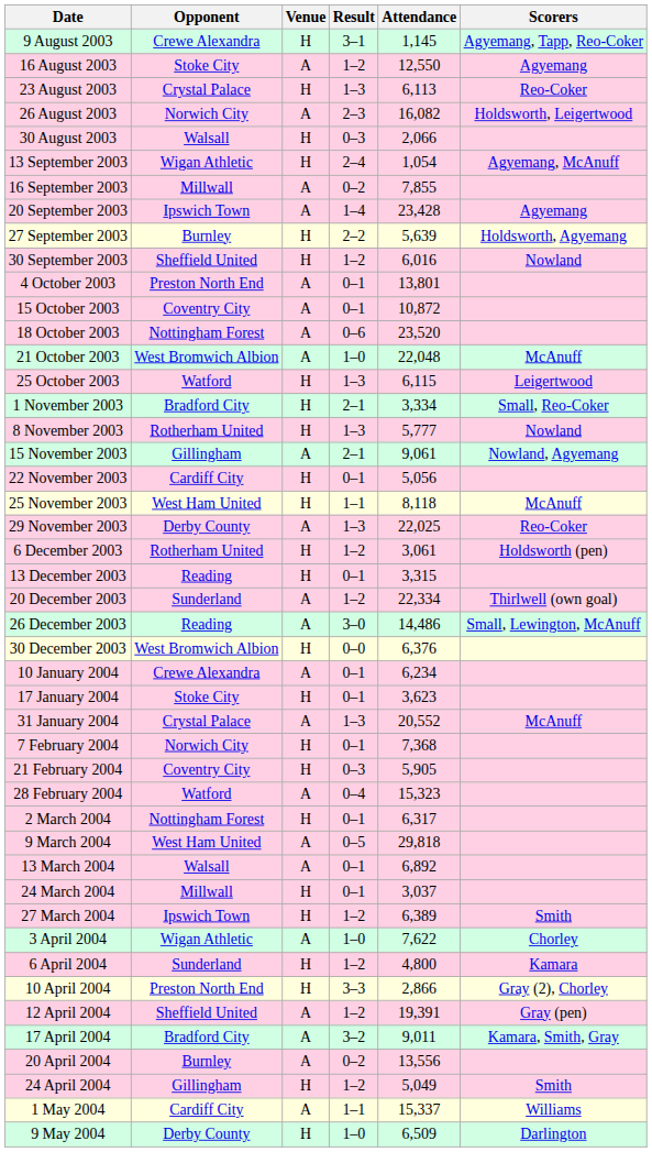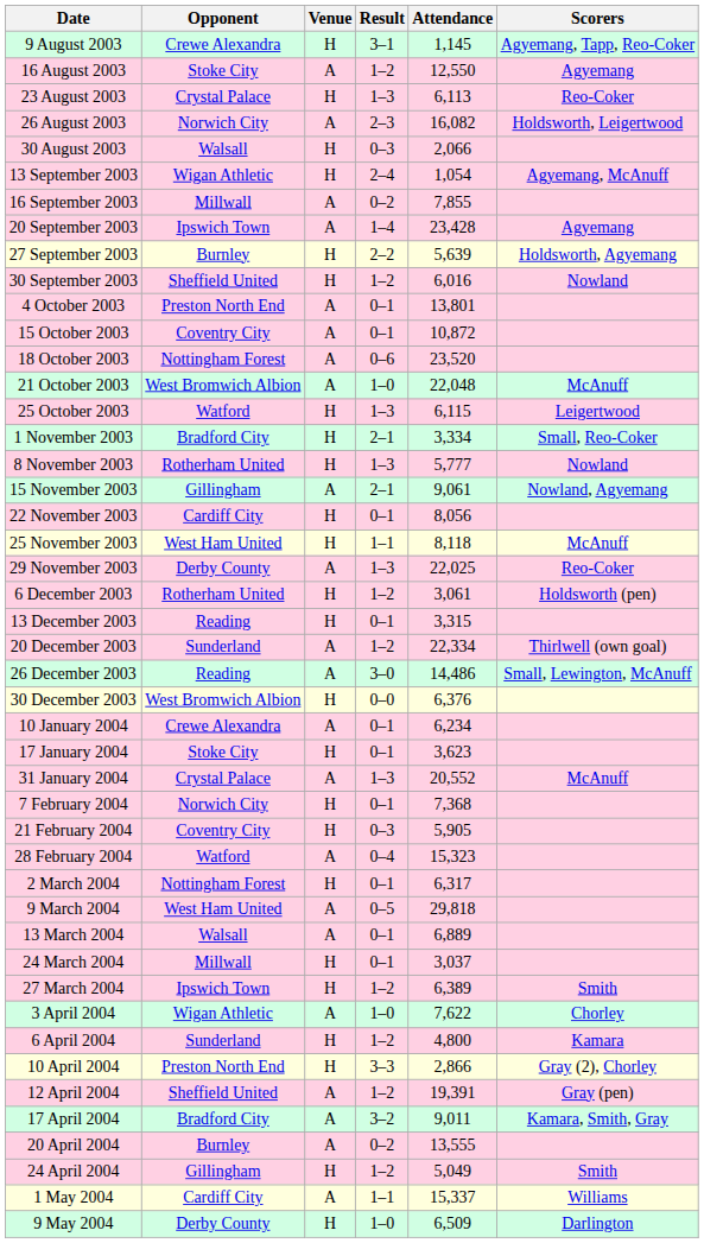 <table class="wikitable sortable" style="font-size:100%; text-align:center">
 <tr>
 <th>Date</th>
 <th>Opponent</th>
 <th>Venue</th>
 <th>Result</th>
 <th>Attendance</th>
 <th>Scorers</th>
 </tr>
 <tr style="background-color: #d0ffe3;">
 <td>9 August 2003</td>
 <td><a href='#'>Crewe Alexandra</a></td>
 <td>H</td>
 <td>3–1</td>
 <td>1,145</td>
 <td><a href='#'>Agyemang</a>, <a href='#'>Tapp</a>, <a href='#'>Reo-Coker</a></td>
 </tr>
 <tr style="background-color: #ffd0e3;">
 <td>16 August 2003</td>
 <td><a href='#'>Stoke City</a></td>
 <td>A</td>
 <td>1–2</td>
 <td>12,550</td>
 <td><a href='#'>Agyemang</a></td>
 </tr>
 <tr style="background-color: #ffd0e3;">
 <td>23 August 2003</td>
 <td><a href='#'>Crystal Palace</a></td>
 <td>H</td>
 <td>1–3</td>
 <td>6,113</td>
 <td><a href='#'>Reo-Coker</a></td>
 </tr>
 <tr style="background-color: #ffd0e3;">
 <td>26 August 2003</td>
 <td><a href='#'>Norwich City</a></td>
 <td>A</td>
 <td>2–3</td>
 <td>16,082</td>
 <td><a href='#'>Holdsworth</a>, <a href='#'>Leigertwood</a></td>
 </tr>
 <tr style="background-color: #ffd0e3;">
 <td>30 August 2003</td>
 <td><a href='#'>Walsall</a></td>
 <td>H</td>
 <td>0–3</td>
 <td>2,066</td>
 <td></td>
 </tr>
 <tr style="background-color: #ffd0e3;">
 <td>13 September 2003</td>
 <td><a href='#'>Wigan Athletic</a></td>
 <td>H</td>
 <td>2–4</td>
 <td>1,054</td>
 <td><a href='#'>Agyemang</a>, <a href='#'>McAnuff</a></td>
 </tr>
 <tr style="background-color: #ffd0e3;">
 <td>16 September 2003</td>
 <td><a href='#'>Millwall</a></td>
 <td>A</td>
 <td>0–2</td>
 <td>7,855</td>
 <td></td>
 </tr>
 <tr style="background-color: #ffd0e3;">
 <td>20 September 2003</td>
 <td><a href='#'>Ipswich Town</a></td>
 <td>A</td>
 <td>1–4</td>
 <td>23,428</td>
 <td><a href='#'>Agyemang</a></td>
 </tr>
 <tr style="background-color: #ffffdd;">
 <td>27 September 2003</td>
 <td><a href='#'>Burnley</a></td>
 <td>H</td>
 <td>2–2</td>
 <td>5,639</td>
 <td><a href='#'>Holdsworth</a>, <a href='#'>Agyemang</a></td>
 </tr>
 <tr style="background-color: #ffd0e3;">
 <td>30 September 2003</td>
 <td><a href='#'>Sheffield United</a></td>
 <td>H</td>
 <td>1–2</td>
 <td>6,016</td>
 <td><a href='#'>Nowland</a></td>
 </tr>
 <tr style="background-color: #ffd0e3;">
 <td>4 October 2003</td>
 <td><a href='#'>Preston North End</a></td>
 <td>A</td>
 <td>0–1</td>
 <td>13,801</td>
 <td></td>
 </tr>
 <tr style="background-color: #ffd0e3;">
 <td>15 October 2003</td>
 <td><a href='#'>Coventry City</a></td>
 <td>A</td>
 <td>0–1</td>
 <td>10,872</td>
 <td></td>
 </tr>
 <tr style="background-color: #ffd0e3;">
 <td>18 October 2003</td>
 <td><a href='#'>Nottingham Forest</a></td>
 <td>A</td>
 <td>0–6</td>
 <td>23,520</td>
 <td></td>
 </tr>
 <tr style="background-color: #d0ffe3;">
 <td>21 October 2003</td>
 <td><a href='#'>West Bromwich Albion</a></td>
 <td>A</td>
 <td>1–0</td>
 <td>22,048</td>
 <td><a href='#'>McAnuff</a></td>
 </tr>
 <tr style="background-color: #ffd0e3;">
 <td>25 October 2003</td>
 <td><a href='#'>Watford</a></td>
 <td>H</td>
 <td>1–3</td>
 <td>6,115</td>
 <td><a href='#'>Leigertwood</a></td>
 </tr>
 <tr style="background-color: #d0ffe3;">
 <td>1 November 2003</td>
 <td><a href='#'>Bradford City</a></td>
 <td>H</td>
 <td>2–1</td>
 <td>3,334</td>
 <td><a href='#'>Small</a>, <a href='#'>Reo-Coker</a></td>
 </tr>
 <tr style="background-color: #ffd0e3;">
 <td>8 November 2003</td>
 <td><a href='#'>Rotherham United</a></td>
 <td>H</td>
 <td>1–3</td>
 <td>5,777</td>
 <td><a href='#'>Nowland</a></td>
 </tr>
 <tr style="background-color: #d0ffe3;">
 <td>15 November 2003</td>
 <td><a href='#'>Gillingham</a></td>
 <td>A</td>
 <td>2–1</td>
 <td>9,061</td>
 <td><a href='#'>Nowland</a>, <a href='#'>Agyemang</a></td>
 </tr>
 <tr style="background-color: #ffd0e3;">
 <td>22 November 2003</td>
 <td><a href='#'>Cardiff City</a></td>
 <td>H</td>
 <td>0–1</td>
-<td>5,056</td>
+<td>8,056</td>
 <td></td>
 </tr>
 <tr style="background-color: #ffffdd;">
 <td>25 November 2003</td>
 <td><a href='#'>West Ham United</a></td>
 <td>H</td>
 <td>1–1</td>
 <td>8,118</td>
 <td><a href='#'>McAnuff</a></td>
 </tr>
 <tr style="background-color: #ffd0e3;">
 <td>29 November 2003</td>
 <td><a href='#'>Derby County</a></td>
 <td>A</td>
 <td>1–3</td>
 <td>22,025</td>
 <td><a href='#'>Reo-Coker</a></td>
 </tr>
 <tr style="background-color: #ffd0e3;">
 <td>6 December 2003</td>
 <td><a href='#'>Rotherham United</a></td>
 <td>H</td>
 <td>1–2</td>
 <td>3,061</td>
 <td><a href='#'>Holdsworth</a> (pen)</td>
 </tr>
 <tr style="background-color: #ffd0e3;">
 <td>13 December 2003</td>
 <td><a href='#'>Reading</a></td>
 <td>H</td>
 <td>0–1</td>
 <td>3,315</td>
 <td></td>
 </tr>
 <tr style="background-color: #ffd0e3;">
 <td>20 December 2003</td>
 <td><a href='#'>Sunderland</a></td>
 <td>A</td>
 <td>1–2</td>
 <td>22,334</td>
 <td><a href='#'>Thirlwell</a> (own goal)</td>
 </tr>
 <tr style="background-color: #d0ffe3;">
 <td>26 December 2003</td>
 <td><a href='#'>Reading</a></td>
 <td>A</td>
 <td>3–0</td>
 <td>14,486</td>
 <td><a href='#'>Small</a>, <a href='#'>Lewington</a>, <a href='#'>McAnuff</a></td>
 </tr>
 <tr style="background-color: #ffffdd;">
 <td>30 December 2003</td>
 <td><a href='#'>West Bromwich Albion</a></td>
 <td>H</td>
 <td>0–0</td>
 <td>6,376</td>
 <td></td>
 </tr>
 <tr style="background-color: #ffd0e3;">
 <td>10 January 2004</td>
 <td><a href='#'>Crewe Alexandra</a></td>
 <td>A</td>
 <td>0–1</td>
 <td>6,234</td>
 <td></td>
 </tr>
 <tr style="background-color: #ffd0e3;">
 <td>17 January 2004</td>
 <td><a href='#'>Stoke City</a></td>
 <td>H</td>
 <td>0–1</td>
 <td>3,623</td>
 <td></td>
 </tr>
 <tr style="background-color: #ffd0e3;">
 <td>31 January 2004</td>
 <td><a href='#'>Crystal Palace</a></td>
 <td>A</td>
 <td>1–3</td>
 <td>20,552</td>
 <td><a href='#'>McAnuff</a></td>
 </tr>
 <tr style="background-color: #ffd0e3;">
 <td>7 February 2004</td>
 <td><a href='#'>Norwich City</a></td>
 <td>H</td>
 <td>0–1</td>
 <td>7,368</td>
 <td></td>
 </tr>
 <tr style="background-color: #ffd0e3;">
 <td>21 February 2004</td>
 <td><a href='#'>Coventry City</a></td>
 <td>H</td>
 <td>0–3</td>
 <td>5,905</td>
 <td></td>
 </tr>
 <tr style="background-color: #ffd0e3;">
 <td>28 February 2004</td>
 <td><a href='#'>Watford</a></td>
 <td>A</td>
 <td>0–4</td>
 <td>15,323</td>
 <td></td>
 </tr>
 <tr style="background-color: #ffd0e3;">
 <td>2 March 2004</td>
 <td><a href='#'>Nottingham Forest</a></td>
 <td>H</td>
 <td>0–1</td>
 <td>6,317</td>
 <td></td>
 </tr>
 <tr style="background-color: #ffd0e3;">
 <td>9 March 2004</td>
 <td><a href='#'>West Ham United</a></td>
 <td>A</td>
 <td>0–5</td>
 <td>29,818</td>
 <td></td>
 </tr>
 <tr style="background-color: #ffd0e3;">
 <td>13 March 2004</td>
 <td><a href='#'>Walsall</a></td>
 <td>A</td>
 <td>0–1</td>
-<td>6,892</td>
+<td>6,889</td>
 <td></td>
 </tr>
 <tr style="background-color: #ffd0e3;">
 <td>24 March 2004</td>
 <td><a href='#'>Millwall</a></td>
 <td>H</td>
 <td>0–1</td>
 <td>3,037</td>
 <td></td>
 </tr>
 <tr style="background-color: #ffd0e3;">
 <td>27 March 2004</td>
 <td><a href='#'>Ipswich Town</a></td>
 <td>H</td>
 <td>1–2</td>
 <td>6,389</td>
 <td><a href='#'>Smith</a></td>
 </tr>
 <tr style="background-color: #d0ffe3;">
 <td>3 April 2004</td>
 <td><a href='#'>Wigan Athletic</a></td>
 <td>A</td>
 <td>1–0</td>
 <td>7,622</td>
 <td><a href='#'>Chorley</a></td>
 </tr>
 <tr style="background-color: #ffd0e3;">
 <td>6 April 2004</td>
 <td><a href='#'>Sunderland</a></td>
 <td>H</td>
 <td>1–2</td>
 <td>4,800</td>
 <td><a href='#'>Kamara</a></td>
 </tr>
 <tr style="background-color: #ffffdd;">
 <td>10 April 2004</td>
 <td><a href='#'>Preston North End</a></td>
 <td>H</td>
 <td>3–3</td>
 <td>2,866</td>
 <td><a href='#'>Gray</a> (2), <a href='#'>Chorley</a></td>
 </tr>
 <tr style="background-color: #ffd0e3;">
 <td>12 April 2004</td>
 <td><a href='#'>Sheffield United</a></td>
 <td>A</td>
 <td>1–2</td>
 <td>19,391</td>
 <td><a href='#'>Gray</a> (pen)</td>
 </tr>
 <tr style="background-color: #d0ffe3;">
 <td>17 April 2004</td>
 <td><a href='#'>Bradford City</a></td>
 <td>A</td>
 <td>3–2</td>
 <td>9,011</td>
 <td><a href='#'>Kamara</a>, <a href='#'>Smith</a>, <a href='#'>Gray</a></td>
 </tr>
 <tr style="background-color: #ffd0e3;">
 <td>20 April 2004</td>
 <td><a href='#'>Burnley</a></td>
 <td>A</td>
 <td>0–2</td>
-<td>13,556</td>
+<td>13,555</td>
 <td></td>
 </tr>
 <tr style="background-color: #ffd0e3;">
 <td>24 April 2004</td>
 <td><a href='#'>Gillingham</a></td>
 <td>H</td>
 <td>1–2</td>
 <td>5,049</td>
 <td><a href='#'>Smith</a></td>
 </tr>
 <tr style="background-color: #ffffdd;">
 <td>1 May 2004</td>
 <td><a href='#'>Cardiff City</a></td>
 <td>A</td>
 <td>1–1</td>
 <td>15,337</td>
 <td><a href='#'>Williams</a></td>
 </tr>
 <tr style="background-color: #d0ffe3;">
 <td>9 May 2004</td>
 <td><a href='#'>Derby County</a></td>
 <td>H</td>
 <td>1–0</td>
 <td>6,509</td>
 <td><a href='#'>Darlington</a></td>
 </tr>
 </table>
